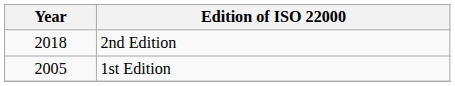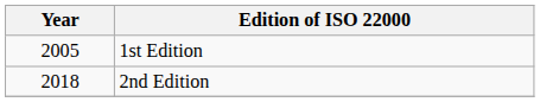 <table width="35%" class="wikitable" font-size="95%;" background-color="transparent">
 <tr>
 <th>Year</th>
 <th>Edition of ISO 22000</th>
 </tr>
 <tr>
+<td align="center">2005</td>
+<td>1st Edition</td>
+</tr>
+<tr>
 <td align="center">2018</td>
 <td>2nd Edition</td>
 </tr>
 <tr>
-<td align="center">2005</td>
-<td>1st Edition</td>
-</tr>
-<tr>
 </tr>
 </table>
